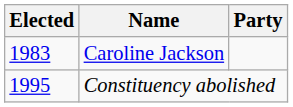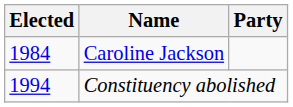 <table class="wikitable">
 <tr>
 <th>Elected</th>
 <th>Name</th>
 <th colspan=2>Party</th>
 </tr>
 <tr>
-<td><a href='#'>1983</a></td>
+<td><a href='#'>1984</a></td>
 <td><a href='#'>Caroline Jackson</a></td>
 <td></td>
 </tr>
 <tr>
-<td><a href='#'>1995</a></td>
+<td><a href='#'>1994</a></td>
 <td colspan="3"><em>Constituency abolished</em></td>
 </tr>
 </table>
